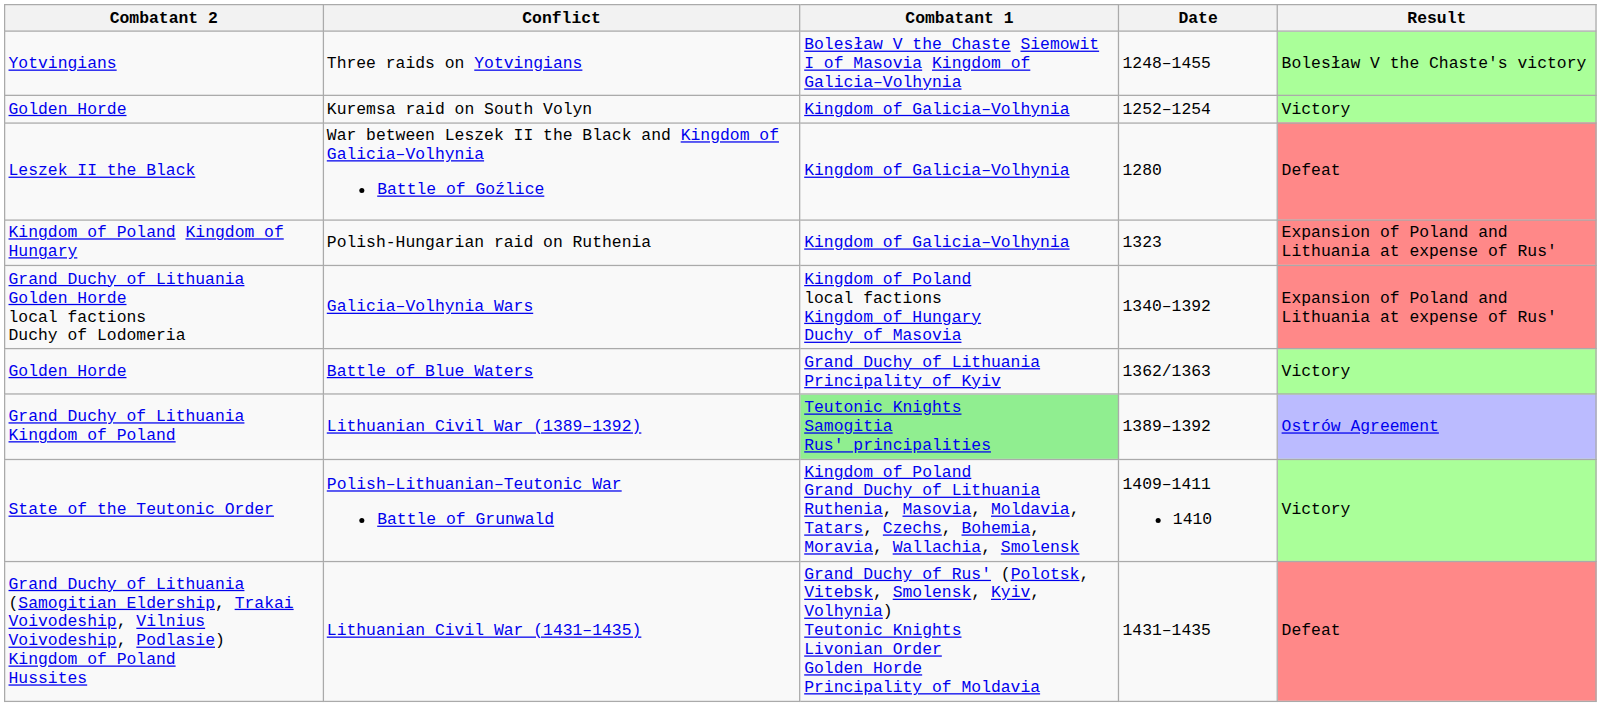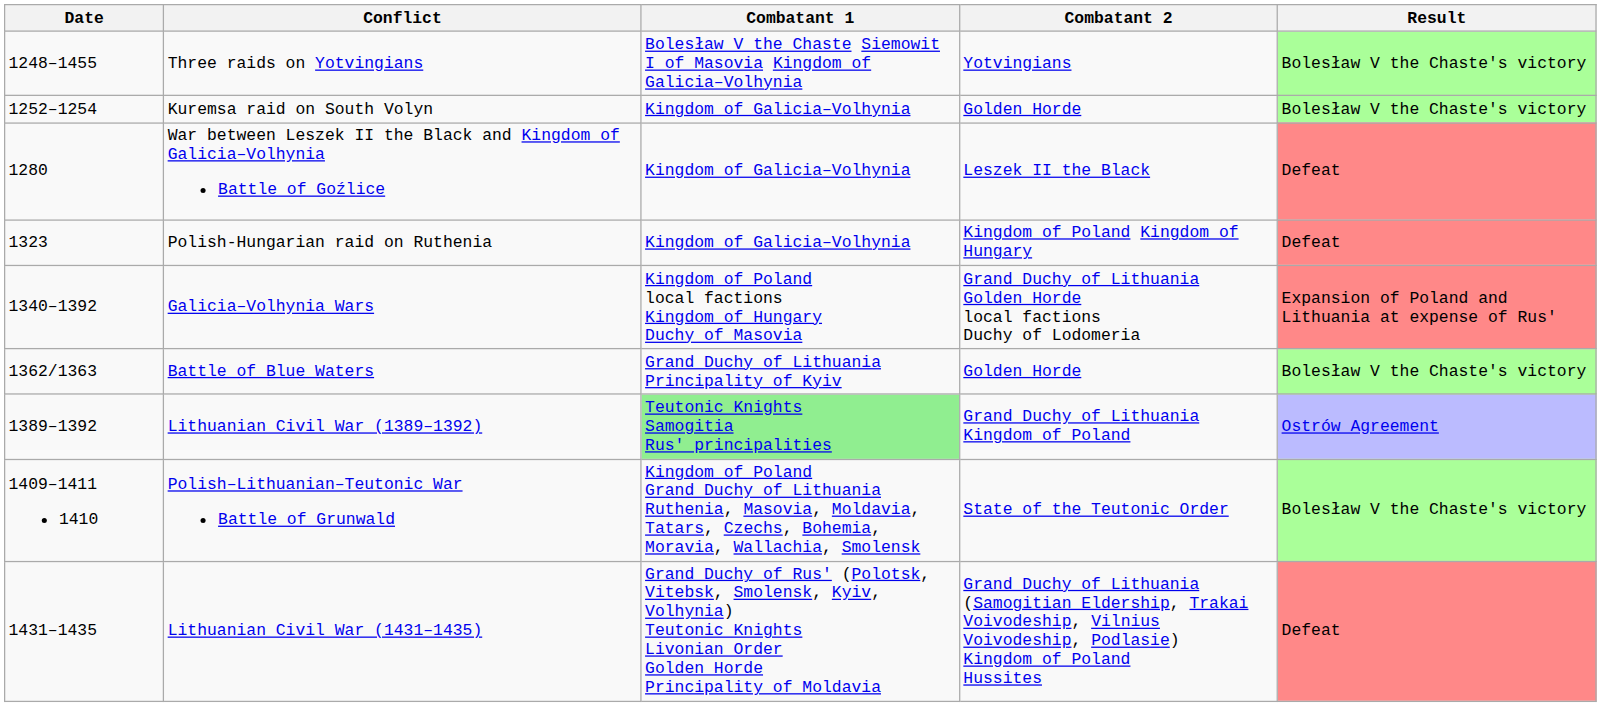 <table class="wikitable" width="100%">
 <tr>
-<th width="20%">Combatant 2</th>
+<th width="10%">Date</th>
 <th width="30%">Conflict</th>
 <th width="20%">Combatant 1</th>
-<th width="10%">Date</th>
+<th width="20%">Combatant 2</th>
 <th width="20%">Result</th>
 </tr>
 <tr>
-<td><a href='#'>Yotvingians</a></td>
+<td>1248–1455</td>
 <td>Three raids on <a href='#'>Yotvingians</a></td>
 <td> <a href='#'>Bolesław V the Chaste</a> <a href='#'>Siemowit I of Masovia</a> <a href='#'>Kingdom of Galicia–Volhynia</a></td>
-<td>1248–1455</td>
+<td><a href='#'>Yotvingians</a></td>
 <td style="background:#AF9">Bolesław V the Chaste's victory</td>
 </tr>
 <tr>
-<td> <a href='#'>Golden Horde</a></td>
+<td>1252–1254</td>
 <td>Kuremsa raid on South Volyn</td>
 <td> <a href='#'>Kingdom of Galicia–Volhynia</a></td>
-<td>1252–1254</td>
-<td style="background:#AF9">Victory</td>
+<td> <a href='#'>Golden Horde</a></td>
+<td style="background:#AF9">Bolesław V the Chaste's victory</td>
 </tr>
 <tr>
-<td> <a href='#'>Leszek II the Black</a></td>
+<td>1280</td>
 <td>War between Leszek II the Black and <a href='#'>Kingdom of Galicia–Volhynia</a><br><ul><li><a href='#'>Battle of Goźlice</a></li></ul></td>
 <td> <a href='#'>Kingdom of Galicia–Volhynia</a></td>
-<td>1280</td>
+<td> <a href='#'>Leszek II the Black</a></td>
 <td style="background:#F88">Defeat</td>
 </tr>
 <tr>
-<td> <a href='#'>Kingdom of Poland</a> <a href='#'>Kingdom of Hungary</a></td>
+<td>1323</td>
 <td>Polish-Hungarian raid on Ruthenia</td>
 <td> <a href='#'>Kingdom of Galicia–Volhynia</a></td>
-<td>1323</td>
+<td> <a href='#'>Kingdom of Poland</a> <a href='#'>Kingdom of Hungary</a></td>
+<td style="background:#F88">Defeat</td>
+</tr>
+<tr>
+<td>1340–1392</td>
+<td><a href='#'>Galicia–Volhynia Wars</a></td>
+<td> <a href='#'>Kingdom of Poland</a><br> local factions<br> <a href='#'>Kingdom of Hungary</a><br> <a href='#'>Duchy of Masovia</a></td>
+<td> <a href='#'>Grand Duchy of Lithuania</a><br><a href='#'>Golden Horde</a><br> local factions<br> Duchy of Lodomeria</td>
 <td style="background:#F88">Expansion of Poland and Lithuania at expense of Rus'</td>
 </tr>
 <tr>
-<td> <a href='#'>Grand Duchy of Lithuania</a><br><a href='#'>Golden Horde</a><br> local factions<br> Duchy of Lodomeria</td>
-<td><a href='#'>Galicia–Volhynia Wars</a></td>
-<td> <a href='#'>Kingdom of Poland</a><br> local factions<br> <a href='#'>Kingdom of Hungary</a><br> <a href='#'>Duchy of Masovia</a></td>
-<td>1340–1392</td>
-<td style="background:#F88">Expansion of Poland and Lithuania at expense of Rus'</td>
+<td>1362/1363</td>
+<td><a href='#'>Battle of Blue Waters</a></td>
+<td> <a href='#'>Grand Duchy of Lithuania</a><br> <a href='#'>Principality of Kyiv</a></td>
+<td><a href='#'>Golden Horde</a></td>
+<td style="background:#AF9">Bolesław V the Chaste's victory</td>
 </tr>
 <tr>
-<td><a href='#'>Golden Horde</a></td>
-<td><a href='#'>Battle of Blue Waters</a></td>
-<td> <a href='#'>Grand Duchy of Lithuania</a><br> <a href='#'>Principality of Kyiv</a></td>
-<td>1362/1363</td>
-<td style="background:#AF9">Victory</td>
-</tr>
-<tr>
-<td> <a href='#'>Grand Duchy of Lithuania</a> <br>  <a href='#'>Kingdom of Poland</a></td>
+<td>1389–1392</td>
 <td><a href='#'>Lithuanian Civil War (1389–1392)</a></td>
 <td style="background: lightgreen;"> <a href='#'>Teutonic Knights</a> <br>  <a href='#'>Samogitia</a> <br>  <a href='#'>Rus' principalities</a></td>
-<td>1389–1392</td>
+<td> <a href='#'>Grand Duchy of Lithuania</a> <br>  <a href='#'>Kingdom of Poland</a></td>
 <td style="background:#BBF"><a href='#'>Ostrów Agreement</a></td>
 </tr>
 <tr>
-<td> <a href='#'>State of the Teutonic Order</a></td>
+<td>1409–1411<br><ul><li>1410</li></ul></td>
 <td><a href='#'>Polish–Lithuanian–Teutonic War</a><br><ul><li><a href='#'>Battle of Grunwald</a></li></ul></td>
 <td> <a href='#'>Kingdom of Poland</a><br> <a href='#'>Grand Duchy of Lithuania</a><br><a href='#'>Ruthenia</a>, <a href='#'>Masovia</a>, <a href='#'>Moldavia</a>, <a href='#'>Tatars</a>, <a href='#'>Czechs</a>, <a href='#'>Bohemia</a>, <a href='#'>Moravia</a>, <a href='#'>Wallachia</a>, <a href='#'>Smolensk</a></td>
-<td>1409–1411<br><ul><li>1410</li></ul></td>
-<td style="background:#AF9">Victory</td>
+<td> <a href='#'>State of the Teutonic Order</a></td>
+<td style="background:#AF9">Bolesław V the Chaste's victory</td>
 </tr>
 <tr>
-<td> <a href='#'>Grand Duchy of Lithuania</a> (<a href='#'>Samogitian Eldership</a>, <a href='#'>Trakai Voivodeship</a>, <a href='#'>Vilnius Voivodeship</a>, <a href='#'>Podlasie</a>) <br>  <a href='#'>Kingdom of Poland</a> <br> <a href='#'>Hussites</a></td>
+<td>1431–1435</td>
 <td><a href='#'>Lithuanian Civil War (1431–1435)</a></td>
 <td> <a href='#'>Grand Duchy of Rus'</a> (<a href='#'>Polotsk</a>, <a href='#'>Vitebsk</a>, <a href='#'>Smolensk</a>, <a href='#'>Kyiv</a>, <a href='#'>Volhynia</a>) <br>  <a href='#'>Teutonic Knights</a> <br>  <a href='#'>Livonian Order</a> <br>  <a href='#'>Golden Horde</a> <br>  <a href='#'>Principality of Moldavia</a></td>
-<td>1431–1435</td>
+<td> <a href='#'>Grand Duchy of Lithuania</a> (<a href='#'>Samogitian Eldership</a>, <a href='#'>Trakai Voivodeship</a>, <a href='#'>Vilnius Voivodeship</a>, <a href='#'>Podlasie</a>) <br>  <a href='#'>Kingdom of Poland</a> <br> <a href='#'>Hussites</a></td>
 <td style="background:#F88">Defeat</td>
 </tr>
 </table>
